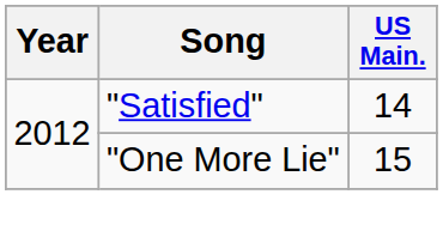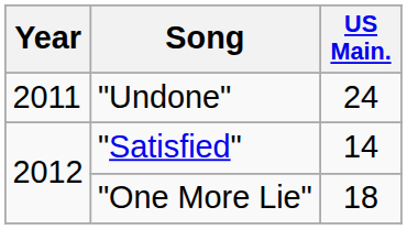 <table class="wikitable">
 <tr>
 <th>Year</th>
 <th>Song</th>
 <th style="width:3em;font-size:75%"><a href='#'>US<br>Main.</a><br></th>
+</tr>
+<tr>
+<td>2011</td>
+<td>"Undone"</td>
+<td style="text-align:center;">24</td>
 </tr>
 <tr>
 <td rowspan=2>2012</td>
 <td>"<a href='#'>Satisfied</a>"</td>
 <td style="text-align:center;">14</td>
 </tr>
 <tr>
 <td>"One More Lie"</td>
-<td style="text-align:center;">15</td>
+<td style="text-align:center;">18</td>
 </tr>
 </table>
